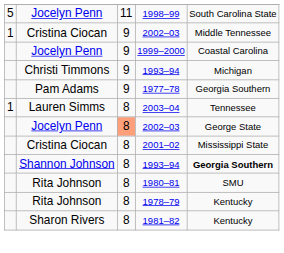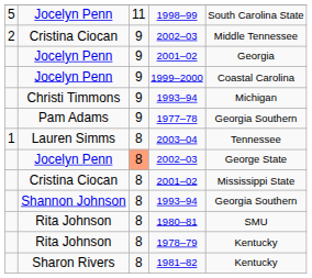 <table class="wikitable sortable" style="text-align: center">
 <tr>
 </tr>
 <tr>
 <td>5</td>
 <td><a href='#'>Jocelyn Penn</a></td>
 <td>11</td>
 <td style="font-size:80%;"><a href='#'>1998–99</a></td>
 <td style="font-size:80%;">South Carolina State</td>
 </tr>
 <tr>
-<td>1</td>
+<td>2</td>
 <td>Cristina Ciocan</td>
 <td>9</td>
 <td style="font-size:80%;"><a href='#'>2002–03</a></td>
 <td style="font-size:80%;">Middle Tennessee</td>
+</tr>
+<tr>
+<td></td>
+<td><a href='#'>Jocelyn Penn</a></td>
+<td>9</td>
+<td style="font-size:80%;"><a href='#'>2001–02</a></td>
+<td style="font-size:80%;">Georgia</td>
 </tr>
 <tr>
 <td></td>
 <td><a href='#'>Jocelyn Penn</a></td>
 <td>9</td>
 <td style="font-size:80%;"><a href='#'>1999–2000</a></td>
 <td style="font-size:80%;">Coastal Carolina</td>
 </tr>
 <tr>
 <td></td>
 <td>Christi Timmons</td>
 <td>9</td>
 <td style="font-size:80%;"><a href='#'>1993–94</a></td>
 <td style="font-size:80%;">Michigan</td>
 </tr>
 <tr>
 <td></td>
 <td>Pam Adams</td>
 <td>9</td>
 <td style="font-size:80%;"><a href='#'>1977–78</a></td>
 <td style="font-size:80%;">Georgia Southern</td>
 </tr>
 <tr>
 <td>1</td>
 <td>Lauren Simms</td>
 <td>8</td>
 <td style="font-size:80%;"><a href='#'>2003–04</a></td>
 <td style="font-size:80%;">Tennessee</td>
 </tr>
 <tr>
 <td></td>
 <td><a href='#'>Jocelyn Penn</a></td>
 <td style="background: lightsalmon;">8</td>
 <td style="font-size:80%;"><a href='#'>2002–03</a></td>
 <td style="font-size:80%;">George State</td>
 </tr>
 <tr>
 <td></td>
 <td>Cristina Ciocan</td>
 <td>8</td>
 <td style="font-size:80%;"><a href='#'>2001–02</a></td>
 <td style="font-size:80%;">Mississippi State</td>
 </tr>
 <tr>
 <td></td>
 <td><a href='#'>Shannon Johnson</a></td>
 <td>8</td>
 <td style="font-size:80%;"><a href='#'>1993–94</a></td>
-<td style="font-size:80%;"><strong>Georgia Southern</strong></td>
+<td style="font-size:80%;">Georgia Southern</td>
 </tr>
 <tr>
 <td></td>
 <td>Rita Johnson</td>
 <td>8</td>
 <td style="font-size:80%;"><a href='#'>1980–81</a></td>
 <td style="font-size:80%;">SMU</td>
 </tr>
 <tr>
 <td></td>
 <td>Rita Johnson</td>
 <td>8</td>
 <td style="font-size:80%;"><a href='#'>1978–79</a></td>
 <td style="font-size:80%;">Kentucky</td>
 </tr>
 <tr>
 <td></td>
 <td>Sharon Rivers</td>
 <td>8</td>
 <td style="font-size:80%;"><a href='#'>1981–82</a></td>
 <td style="font-size:80%;">Kentucky</td>
 </tr>
 </table>
